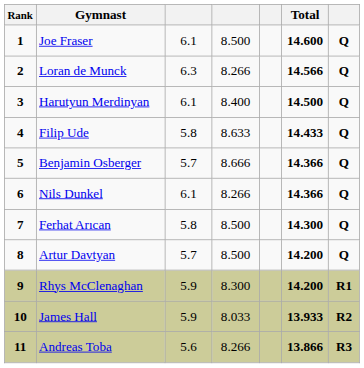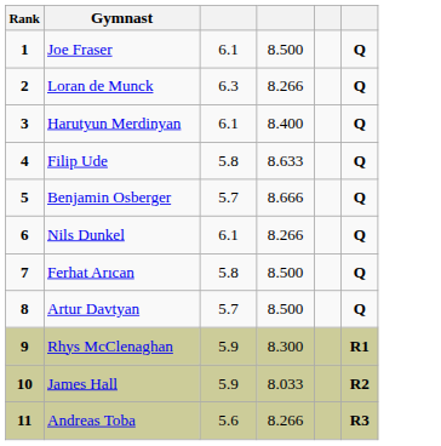 <table style="text-align:center;" class="wikitable sortable">
 <tr>
 <th scope="col" style="width:15px;"><small>Rank</small></th>
 <th scope="col" style="width:150px;">Gymnast</th>
 <th scope="col" style="width:50px;"><small></small></th>
 <th scope="col" style="width:50px;"><small></small></th>
 <th scope="col" style="width:20px;"><small></small></th>
-<th scope="col" style="width:50px;">Total</th>
 <th scope="col" style="width:30px;"><small></small></th>
 </tr>
 <tr>
 <td scope="row" style="text-align:center"><strong>1</strong></td>
 <td style="height:30px; text-align:left;"> <a href='#'>Joe Fraser</a></td>
 <td>6.1</td>
 <td>8.500</td>
 <td></td>
-<td><strong>14.600</strong></td>
 <td><strong>Q</strong></td>
 </tr>
 <tr>
 <td scope="row" style="text-align:center"><strong>2</strong></td>
 <td style="height:30px; text-align:left;"> <a href='#'>Loran de Munck</a></td>
 <td>6.3</td>
 <td>8.266</td>
 <td></td>
-<td><strong>14.566</strong></td>
 <td><strong>Q</strong></td>
 </tr>
 <tr>
 <td scope="row" style="text-align:center"><strong>3</strong></td>
 <td style="height:30px; text-align:left;"> <a href='#'>Harutyun Merdinyan</a></td>
 <td>6.1</td>
 <td>8.400</td>
 <td></td>
-<td><strong>14.500</strong></td>
 <td><strong>Q</strong></td>
 </tr>
 <tr>
 <td scope="row" style="text-align:center"><strong>4</strong></td>
 <td style="height:30px; text-align:left;"> <a href='#'>Filip Ude</a></td>
 <td>5.8</td>
 <td>8.633</td>
 <td></td>
-<td><strong>14.433</strong></td>
 <td><strong>Q</strong></td>
 </tr>
 <tr>
 <td scope="row" style="text-align:center"><strong>5</strong></td>
 <td style="height:30px; text-align:left;"> <a href='#'>Benjamin Osberger</a></td>
 <td>5.7</td>
 <td>8.666</td>
 <td></td>
-<td><strong>14.366</strong></td>
 <td><strong>Q</strong></td>
 </tr>
 <tr>
 <td scope="row" style="text-align:center"><strong>6</strong></td>
 <td style="height:30px; text-align:left;"> <a href='#'>Nils Dunkel</a></td>
 <td>6.1</td>
 <td>8.266</td>
 <td></td>
-<td><strong>14.366</strong></td>
 <td><strong>Q</strong></td>
 </tr>
 <tr>
 <td scope="row" style="text-align:center"><strong>7</strong></td>
 <td style="height:30px; text-align:left;"> <a href='#'>Ferhat Arıcan</a></td>
 <td>5.8</td>
 <td>8.500</td>
 <td></td>
-<td><strong>14.300</strong></td>
 <td><strong>Q</strong></td>
 </tr>
 <tr>
 <td scope="row" style="text-align:center"><strong>8</strong></td>
 <td style="height:30px; text-align:left;"> <a href='#'>Artur Davtyan</a></td>
 <td>5.7</td>
 <td>8.500</td>
 <td></td>
-<td><strong>14.200</strong></td>
 <td><strong>Q</strong></td>
 </tr>
 <tr style="background:#cccc99;">
 <td scope="row" style="text-align:center"><strong>9</strong></td>
 <td style="height:30px; text-align:left;"> <a href='#'>Rhys McClenaghan</a></td>
 <td>5.9</td>
 <td>8.300</td>
 <td></td>
-<td><strong>14.200</strong></td>
 <td><strong>R1</strong></td>
 </tr>
 <tr style="background:#cccc99;">
 <td scope="row" style="text-align:center"><strong>10</strong></td>
 <td style="height:30px; text-align:left;"> <a href='#'>James Hall</a></td>
 <td>5.9</td>
 <td>8.033</td>
 <td></td>
-<td><strong>13.933</strong></td>
 <td><strong>R2</strong></td>
 </tr>
 <tr style="background:#cccc99;">
 <td scope="row" style="text-align:center"><strong>11</strong></td>
 <td style="height:30px; text-align:left;"> <a href='#'>Andreas Toba</a></td>
 <td>5.6</td>
 <td>8.266</td>
 <td></td>
-<td><strong>13.866</strong></td>
 <td><strong>R3</strong></td>
 </tr>
 </table>
